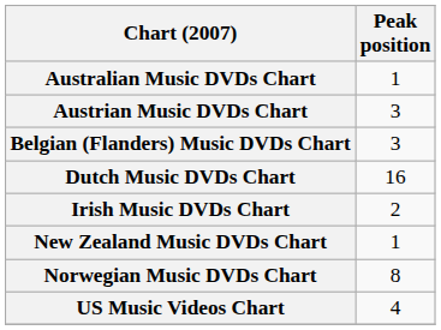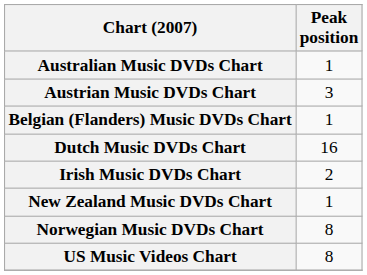 <table class="wikitable plainrowheaders sortable" style="text-align:center;" border="1">
 <tr>
 <th scope="col">Chart (2007)</th>
 <th scope="col">Peak<br>position</th>
 </tr>
 <tr>
 <th scope="row">Australian Music DVDs Chart</th>
 <td>1</td>
 </tr>
 <tr>
 <th scope="row">Austrian Music DVDs Chart</th>
 <td>3</td>
 </tr>
 <tr>
 <th scope="row">Belgian (Flanders) Music DVDs Chart</th>
-<td>3</td>
+<td>1</td>
 </tr>
 <tr>
 <th scope="row">Dutch Music DVDs Chart</th>
 <td>16</td>
 </tr>
 <tr>
 <th scope="row">Irish Music DVDs Chart</th>
 <td>2</td>
 </tr>
 <tr>
 <th scope="row">New Zealand Music DVDs Chart</th>
 <td>1</td>
 </tr>
 <tr>
 <th scope="row">Norwegian Music DVDs Chart</th>
 <td>8</td>
 </tr>
 <tr>
 <th scope="row">US Music Videos Chart</th>
-<td>4</td>
+<td>8</td>
 </tr>
 <tr>
 </tr>
 </table>
